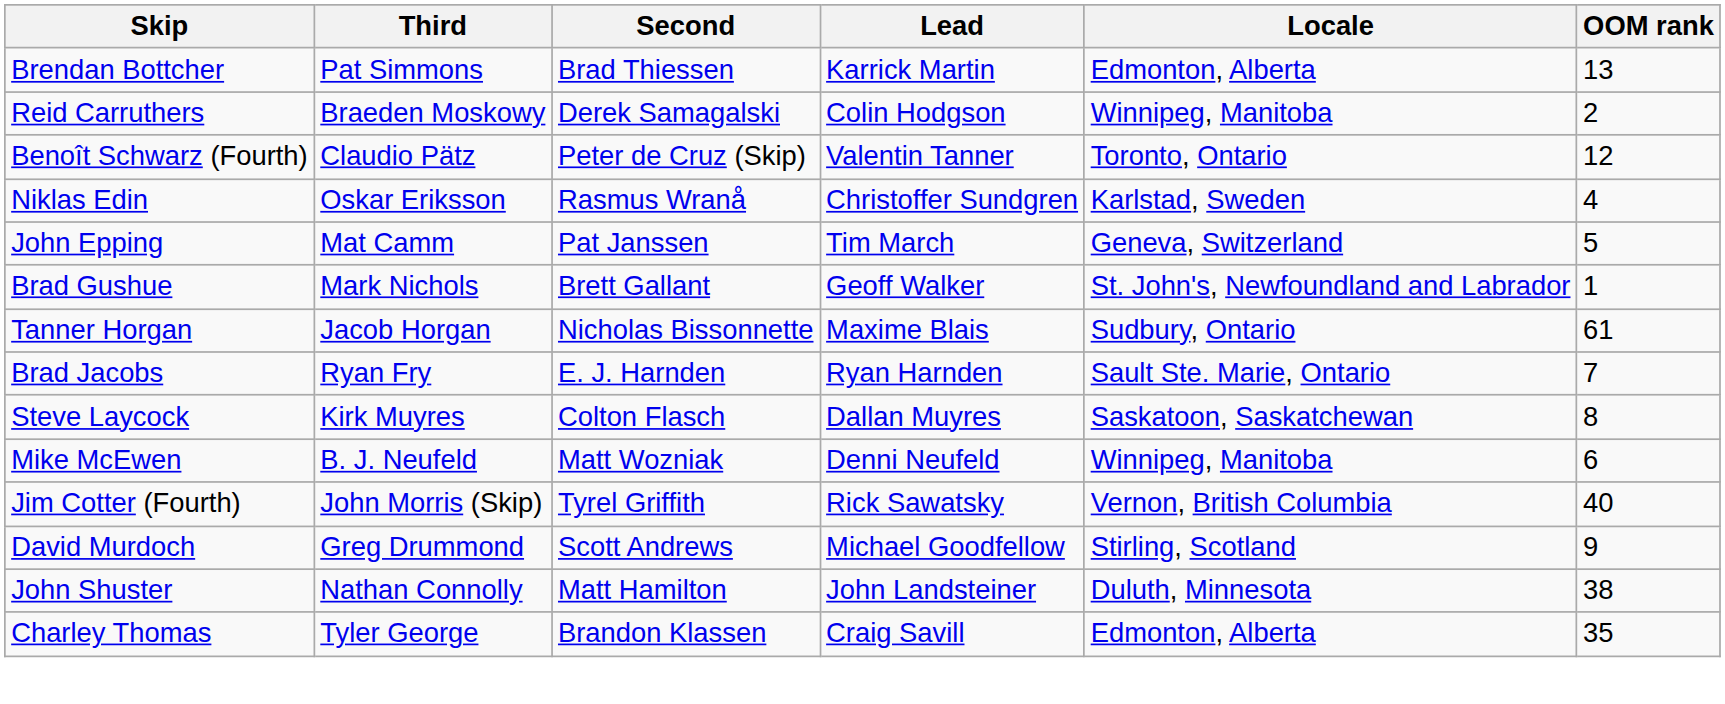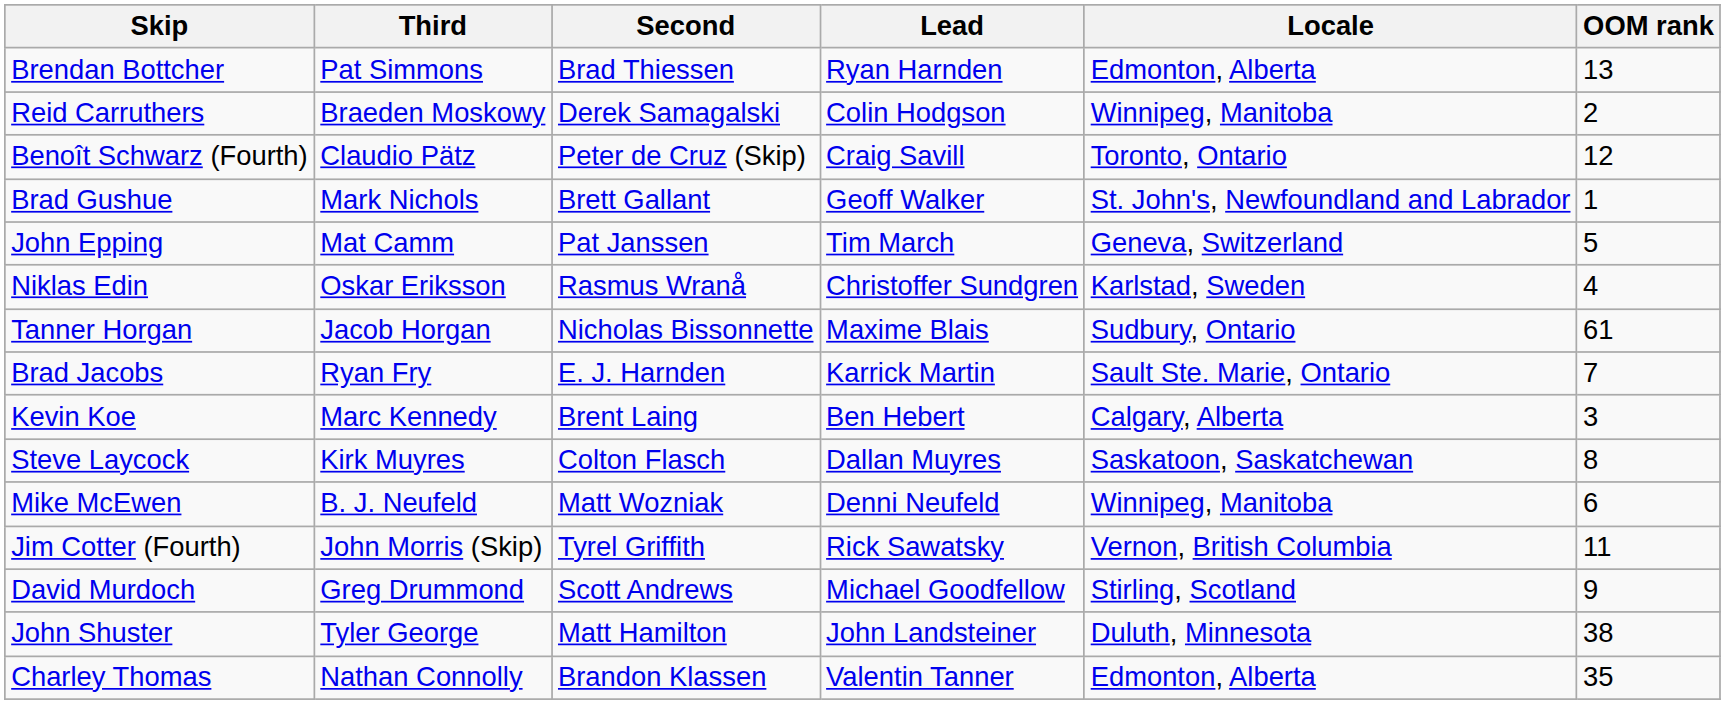 <table class=wikitable>
 <tr>
 <th scope="col">Skip</th>
 <th scope="col">Third</th>
 <th scope="col">Second</th>
 <th scope="col">Lead</th>
 <th scope="col">Locale</th>
 <th scope="col">OOM rank</th>
 </tr>
 <tr>
 <td><a href='#'>Brendan Bottcher</a></td>
 <td><a href='#'>Pat Simmons</a></td>
 <td><a href='#'>Brad Thiessen</a></td>
-<td><a href='#'>Karrick Martin</a></td>
+<td><a href='#'>Ryan Harnden</a></td>
 <td> <a href='#'>Edmonton</a>, <a href='#'>Alberta</a></td>
 <td>13</td>
 </tr>
 <tr>
 <td><a href='#'>Reid Carruthers</a></td>
 <td><a href='#'>Braeden Moskowy</a></td>
 <td><a href='#'>Derek Samagalski</a></td>
 <td><a href='#'>Colin Hodgson</a></td>
 <td> <a href='#'>Winnipeg</a>, <a href='#'>Manitoba</a></td>
 <td>2</td>
 </tr>
 <tr>
 <td><a href='#'>Benoît Schwarz</a> (Fourth)</td>
 <td><a href='#'>Claudio Pätz</a></td>
 <td><a href='#'>Peter de Cruz</a> (Skip)</td>
-<td><a href='#'>Valentin Tanner</a></td>
+<td><a href='#'>Craig Savill</a></td>
 <td> <a href='#'>Toronto</a>, <a href='#'>Ontario</a></td>
 <td>12</td>
 </tr>
 <tr>
-<td><a href='#'>Niklas Edin</a></td>
-<td><a href='#'>Oskar Eriksson</a></td>
-<td><a href='#'>Rasmus Wranå</a></td>
-<td><a href='#'>Christoffer Sundgren</a></td>
-<td> <a href='#'>Karlstad</a>, <a href='#'>Sweden</a></td>
-<td>4</td>
+<td><a href='#'>Brad Gushue</a></td>
+<td><a href='#'>Mark Nichols</a></td>
+<td><a href='#'>Brett Gallant</a></td>
+<td><a href='#'>Geoff Walker</a></td>
+<td> <a href='#'>St. John's</a>, <a href='#'>Newfoundland and Labrador</a></td>
+<td>1</td>
 </tr>
 <tr>
 <td><a href='#'>John Epping</a></td>
 <td><a href='#'>Mat Camm</a></td>
 <td><a href='#'>Pat Janssen</a></td>
 <td><a href='#'>Tim March</a></td>
 <td> <a href='#'>Geneva</a>, <a href='#'>Switzerland</a></td>
 <td>5</td>
 </tr>
 <tr>
-<td><a href='#'>Brad Gushue</a></td>
-<td><a href='#'>Mark Nichols</a></td>
-<td><a href='#'>Brett Gallant</a></td>
-<td><a href='#'>Geoff Walker</a></td>
-<td> <a href='#'>St. John's</a>, <a href='#'>Newfoundland and Labrador</a></td>
-<td>1</td>
+<td><a href='#'>Niklas Edin</a></td>
+<td><a href='#'>Oskar Eriksson</a></td>
+<td><a href='#'>Rasmus Wranå</a></td>
+<td><a href='#'>Christoffer Sundgren</a></td>
+<td> <a href='#'>Karlstad</a>, <a href='#'>Sweden</a></td>
+<td>4</td>
 </tr>
 <tr>
 <td><a href='#'>Tanner Horgan</a></td>
 <td><a href='#'>Jacob Horgan</a></td>
 <td><a href='#'>Nicholas Bissonnette</a></td>
 <td><a href='#'>Maxime Blais</a></td>
 <td> <a href='#'>Sudbury</a>, <a href='#'>Ontario</a></td>
 <td>61</td>
 </tr>
 <tr>
 <td><a href='#'>Brad Jacobs</a></td>
 <td><a href='#'>Ryan Fry</a></td>
 <td><a href='#'>E. J. Harnden</a></td>
-<td><a href='#'>Ryan Harnden</a></td>
+<td><a href='#'>Karrick Martin</a></td>
 <td> <a href='#'>Sault Ste. Marie</a>, <a href='#'>Ontario</a></td>
 <td>7</td>
+</tr>
+<tr>
+<td><a href='#'>Kevin Koe</a></td>
+<td><a href='#'>Marc Kennedy</a></td>
+<td><a href='#'>Brent Laing</a></td>
+<td><a href='#'>Ben Hebert</a></td>
+<td> <a href='#'>Calgary</a>, <a href='#'>Alberta</a></td>
+<td>3</td>
 </tr>
 <tr>
 <td><a href='#'>Steve Laycock</a></td>
 <td><a href='#'>Kirk Muyres</a></td>
 <td><a href='#'>Colton Flasch</a></td>
 <td><a href='#'>Dallan Muyres</a></td>
 <td> <a href='#'>Saskatoon</a>, <a href='#'>Saskatchewan</a></td>
 <td>8</td>
 </tr>
 <tr>
 <td><a href='#'>Mike McEwen</a></td>
 <td><a href='#'>B. J. Neufeld</a></td>
 <td><a href='#'>Matt Wozniak</a></td>
 <td><a href='#'>Denni Neufeld</a></td>
 <td> <a href='#'>Winnipeg</a>, <a href='#'>Manitoba</a></td>
 <td>6</td>
 </tr>
 <tr>
 <td><a href='#'>Jim Cotter</a> (Fourth)</td>
 <td><a href='#'>John Morris</a> (Skip)</td>
 <td><a href='#'>Tyrel Griffith</a></td>
 <td><a href='#'>Rick Sawatsky</a></td>
 <td> <a href='#'>Vernon</a>, <a href='#'>British Columbia</a></td>
-<td>40</td>
+<td>11</td>
 </tr>
 <tr>
 <td><a href='#'>David Murdoch</a></td>
 <td><a href='#'>Greg Drummond</a></td>
 <td><a href='#'>Scott Andrews</a></td>
 <td><a href='#'>Michael Goodfellow</a></td>
 <td> <a href='#'>Stirling</a>, <a href='#'>Scotland</a></td>
 <td>9</td>
 </tr>
 <tr>
 <td><a href='#'>John Shuster</a></td>
-<td><a href='#'>Nathan Connolly</a></td>
+<td><a href='#'>Tyler George</a></td>
 <td><a href='#'>Matt Hamilton</a></td>
 <td><a href='#'>John Landsteiner</a></td>
 <td> <a href='#'>Duluth</a>, <a href='#'>Minnesota</a></td>
 <td>38</td>
 </tr>
 <tr>
 <td><a href='#'>Charley Thomas</a></td>
-<td><a href='#'>Tyler George</a></td>
+<td><a href='#'>Nathan Connolly</a></td>
 <td><a href='#'>Brandon Klassen</a></td>
-<td><a href='#'>Craig Savill</a></td>
+<td><a href='#'>Valentin Tanner</a></td>
 <td> <a href='#'>Edmonton</a>, <a href='#'>Alberta</a></td>
 <td>35</td>
 </tr>
 </table>
